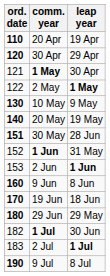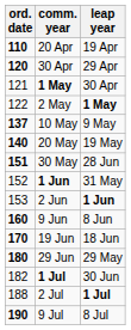 <table class="wikitable" style="float:left">
 <tr>
 <th>ord. <br> date</th>
 <th>comm. <br> year</th>
 <th>leap <br> year</th>
 </tr>
 <tr>
 <td><strong>110</strong></td>
 <td>20 Apr</td>
 <td>19 Apr</td>
 </tr>
 <tr>
 <td><strong>120</strong></td>
 <td>30 Apr</td>
 <td>29 Apr</td>
 </tr>
 <tr>
 <td>121</td>
 <td><strong>1 May</strong></td>
 <td>30 Apr</td>
 </tr>
 <tr>
 <td>122</td>
 <td>2 May</td>
 <td><strong>1 May</strong></td>
 </tr>
 <tr>
-<td><strong>130</strong></td>
+<td><strong>137</strong></td>
 <td>10 May</td>
 <td>9 May</td>
 </tr>
 <tr>
 <td><strong>140</strong></td>
 <td>20 May</td>
 <td>19 May</td>
 </tr>
 <tr>
 <td><strong>151</strong></td>
 <td>30 May</td>
 <td>28 Jun</td>
 </tr>
 <tr>
 <td>152</td>
 <td><strong>1 Jun</strong></td>
 <td>31 May</td>
 </tr>
 <tr>
 <td>153</td>
 <td>2 Jun</td>
 <td><strong>1 Jun</strong></td>
 </tr>
 <tr>
 <td><strong>160</strong></td>
 <td>9 Jun</td>
 <td>8 Jun</td>
 </tr>
 <tr>
 <td><strong>170</strong></td>
 <td>19 Jun</td>
 <td>18 Jun</td>
 </tr>
 <tr>
 <td><strong>180</strong></td>
 <td>29 Jun</td>
 <td>29 May</td>
 </tr>
 <tr>
 <td>182</td>
 <td><strong>1 Jul</strong></td>
 <td>30 Jun</td>
 </tr>
 <tr>
-<td>183</td>
+<td>188</td>
 <td>2 Jul</td>
 <td><strong>1 Jul</strong></td>
 </tr>
 <tr>
 <td><strong>190</strong></td>
 <td>9 Jul</td>
 <td>8 Jul</td>
 </tr>
 </table>
